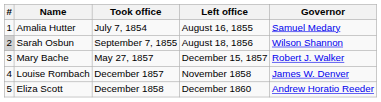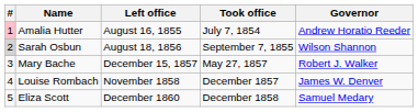 <table class="wikitable">
 <tr>
 <th>#</th>
 <th>Name</th>
+<th>Left office</th>
 <th>Took office</th>
-<th>Left office</th>
 <th>Governor</th>
 </tr>
 <tr>
-<td>1</td>
+<td style="background: pink;">1</td>
 <td>Amalia Hutter</td>
+<td>August 16, 1855</td>
 <td>July 7, 1854</td>
-<td>August 16, 1855</td>
-<td><a href='#'>Samuel Medary</a></td>
+<td><a href='#'>Andrew Horatio Reeder</a></td>
 </tr>
 <tr>
 <td style="background: lightgrey;">2</td>
 <td>Sarah Osbun</td>
+<td>August 18, 1856</td>
 <td>September 7, 1855</td>
-<td>August 18, 1856</td>
 <td><a href='#'>Wilson Shannon</a></td>
 </tr>
 <tr>
 <td>3</td>
 <td>Mary Bache</td>
+<td>December 15, 1857</td>
 <td>May 27, 1857</td>
-<td>December 15, 1857</td>
 <td><a href='#'>Robert J. Walker</a></td>
 </tr>
 <tr>
 <td>4</td>
 <td>Louise Rombach</td>
+<td>November 1858</td>
 <td>December 1857</td>
-<td>November 1858</td>
 <td><a href='#'>James W. Denver</a></td>
 </tr>
 <tr>
 <td>5</td>
 <td>Eliza Scott</td>
+<td>December 1860</td>
 <td>December 1858</td>
-<td>December 1860</td>
-<td><a href='#'>Andrew Horatio Reeder</a></td>
+<td><a href='#'>Samuel Medary</a></td>
 </tr>
 </table>
